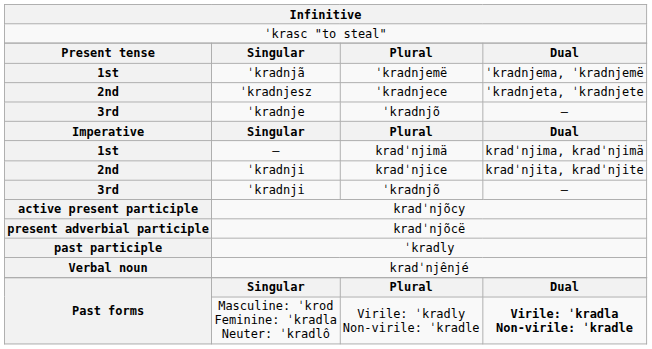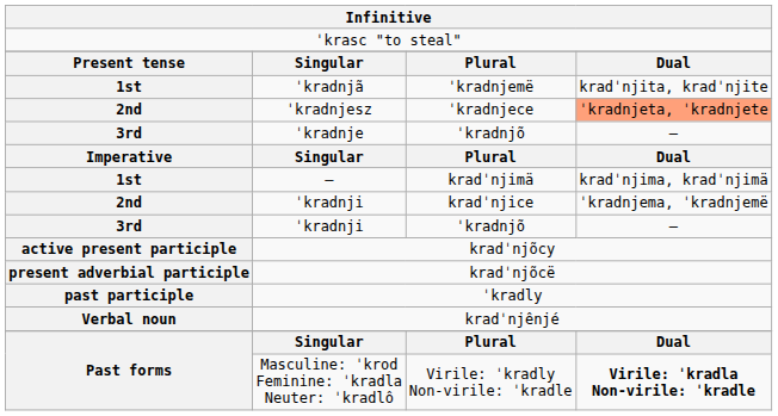 <table class="wikitable" style="text-align:center;">
 <tr>
 <th colspan="4">Infinitive</th>
 </tr>
 <tr>
 <td colspan="4">ˈkrasc "to steal"</td>
 </tr>
 <tr>
 </tr>
 <tr>
 <th>Present tense</th>
 <th>Singular</th>
 <th>Plural</th>
 <th>Dual</th>
 </tr>
 <tr>
 <th>1st</th>
 <td>ˈkradnjã</td>
 <td>ˈkradnjemë</td>
-<td>ˈkradnjema, ˈkradnjemë</td>
+<td>kradˈnjita, kradˈnjite</td>
 </tr>
 <tr>
 <th>2nd</th>
 <td>ˈkradnjesz</td>
 <td>ˈkradnjece</td>
-<td>ˈkradnjeta, ˈkradnjete</td>
+<td style="background: lightsalmon;">ˈkradnjeta, ˈkradnjete</td>
 </tr>
 <tr>
 <th>3rd</th>
 <td>ˈkradnje</td>
 <td>ˈkradnjõ</td>
 <td>—</td>
 </tr>
 <tr>
 <th>Imperative</th>
 <th>Singular</th>
 <th>Plural</th>
 <th>Dual</th>
 </tr>
 <tr>
 <th>1st</th>
 <td>—</td>
 <td>kradˈnjimä</td>
 <td>kradˈnjima, kradˈnjimä</td>
 </tr>
 <tr>
 <th>2nd</th>
 <td>ˈkradnji</td>
 <td>kradˈnjice</td>
-<td>kradˈnjita, kradˈnjite</td>
+<td>ˈkradnjema, ˈkradnjemë</td>
 </tr>
 <tr>
 <th>3rd</th>
 <td>ˈkradnji</td>
 <td>ˈkradnjõ</td>
 <td>—</td>
 </tr>
 <tr>
 <th>active present participle</th>
 <td colspan="3">kradˈnjõcy</td>
 </tr>
 <tr>
 <th>present adverbial participle</th>
 <td colspan="3">kradˈnjõcë</td>
 </tr>
 <tr>
 <th>past participle</th>
 <td colspan="3">ˈkradly</td>
 </tr>
 <tr>
 <th>Verbal noun</th>
 <td colspan="3">kradˈnjênjé</td>
 </tr>
 <tr>
 </tr>
 <tr>
 <th rowspan="2">Past forms</th>
 <th>Singular</th>
 <th>Plural</th>
 <th>Dual</th>
 </tr>
 <tr>
 <td>Masculine: ˈkrod<br>Feminine: ˈkradla<br>Neuter: ˈkradlô</td>
 <td>Virile: ˈkradly<br>Non-virile: ˈkradle</td>
 <td><strong>Virile: ˈkradla<br>Non-virile: ˈkradle</strong></td>
 </tr>
 </table>
